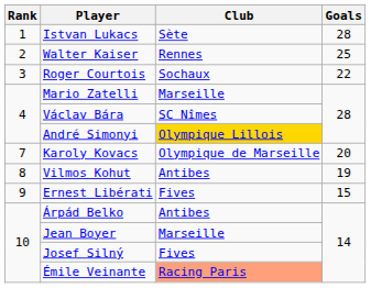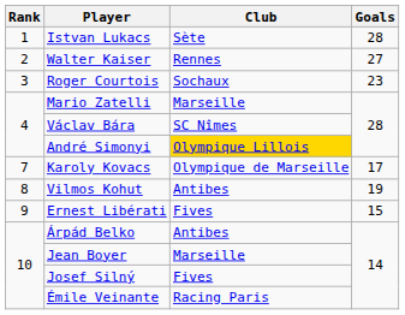 <table class="wikitable" style="text-align:center">
 <tr>
 <th>Rank</th>
 <th>Player</th>
 <th>Club</th>
 <th>Goals</th>
 </tr>
 <tr>
 <td>1</td>
 <td align="left"> <a href='#'>Istvan Lukacs</a></td>
 <td align="left"><a href='#'>Sète</a></td>
 <td>28</td>
 </tr>
 <tr>
 <td>2</td>
 <td align="left"> <a href='#'>Walter Kaiser</a></td>
 <td align="left"><a href='#'>Rennes</a></td>
-<td>25</td>
+<td>27</td>
 </tr>
 <tr>
 <td>3</td>
 <td align="left">  <a href='#'>Roger Courtois</a></td>
 <td align="left"><a href='#'>Sochaux</a></td>
-<td>22</td>
+<td>23</td>
 </tr>
 <tr>
 <td rowspan="3">4</td>
 <td align="left"> <a href='#'>Mario Zatelli</a></td>
 <td align="left"><a href='#'>Marseille</a></td>
 <td rowspan="3">28</td>
 </tr>
 <tr>
 <td align="left"> <a href='#'>Václav Bára</a></td>
 <td align="left"><a href='#'>SC Nîmes</a></td>
 </tr>
 <tr>
 <td align="left">  <a href='#'>André Simonyi</a></td>
 <td align="left" style="background: gold;"><a href='#'>Olympique Lillois</a></td>
 </tr>
 <tr>
 <td>7</td>
 <td align="left"> <a href='#'>Karoly Kovacs</a></td>
 <td align="left"><a href='#'>Olympique de Marseille</a></td>
-<td>20</td>
+<td>17</td>
 </tr>
 <tr>
 <td>8</td>
 <td align="left"> <a href='#'>Vilmos Kohut</a></td>
 <td align="left"><a href='#'>Antibes</a></td>
 <td>19</td>
 </tr>
 <tr>
 <td>9</td>
 <td align="left"> <a href='#'>Ernest Libérati</a></td>
 <td align="left"><a href='#'>Fives</a></td>
 <td>15</td>
 </tr>
 <tr>
 <td rowspan="4">10</td>
 <td align="left">  <a href='#'>Árpád Belko</a></td>
 <td align="left"><a href='#'>Antibes</a></td>
 <td rowspan="4">14</td>
 </tr>
 <tr>
 <td align="left"> <a href='#'>Jean Boyer</a></td>
 <td align="left"><a href='#'>Marseille</a></td>
 </tr>
 <tr>
 <td align="left"> <a href='#'>Josef Silný</a></td>
 <td align="left"><a href='#'>Fives</a></td>
 </tr>
 <tr>
 <td align="left"> <a href='#'>Émile Veinante</a></td>
-<td align="left" style="background: lightsalmon;"><a href='#'>Racing Paris</a></td>
+<td align="left"><a href='#'>Racing Paris</a></td>
 </tr>
 </table>
